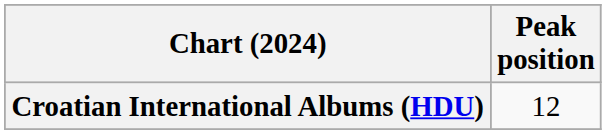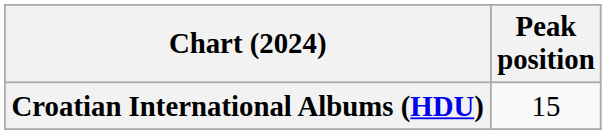 <table class="wikitable sortable plainrowheaders" style="text-align:center">
 <tr>
 <th scope="col">Chart (2024)</th>
 <th scope="col">Peak<br>position</th>
 </tr>
 <tr>
 <th scope="row">Croatian International Albums (<a href='#'>HDU</a>)</th>
-<td>12</td>
+<td>15</td>
 </tr>
 </table>
